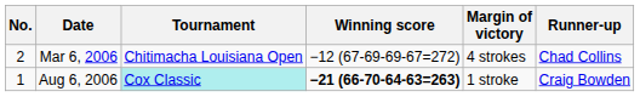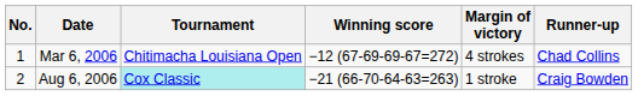 <table class="wikitable" style="font-size:95%;">
 <tr>
 <th>No.</th>
 <th>Date</th>
 <th>Tournament</th>
 <th>Winning score</th>
 <th>Margin of<br>victory</th>
 <th>Runner-up</th>
 </tr>
 <tr>
-<td align=center>2</td>
+<td align=center>1</td>
 <td align=right>Mar 6, <a href='#'>2006</a></td>
 <td><a href='#'>Chitimacha Louisiana Open</a></td>
 <td>−12 (67-69-69-67=272)</td>
 <td>4 strokes</td>
 <td> <a href='#'>Chad Collins</a></td>
 </tr>
 <tr>
-<td align=center>1</td>
+<td align=center>2</td>
 <td align=right>Aug 6, 2006</td>
 <td style="background: paleturquoise;"><a href='#'>Cox Classic</a></td>
-<td><strong>−21 (66-70-64-63=263)</strong></td>
+<td>−21 (66-70-64-63=263)</td>
 <td>1 stroke</td>
 <td> <a href='#'>Craig Bowden</a></td>
 </tr>
 </table>
